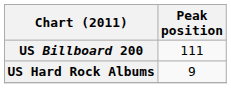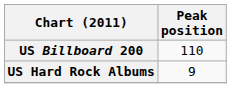 <table class="wikitable plainrowheaders sortable" style="text-align:center;" border="1">
 <tr>
 <th scope="col">Chart (2011)</th>
 <th scope="col">Peak<br>position</th>
 </tr>
 <tr>
 <th scope="row">US <em>Billboard</em> 200</th>
-<td>111</td>
+<td>110</td>
 </tr>
 <tr>
 <th scope="row">US Hard Rock Albums</th>
 <td>9</td>
 </tr>
 <tr>
 </tr>
 </table>
